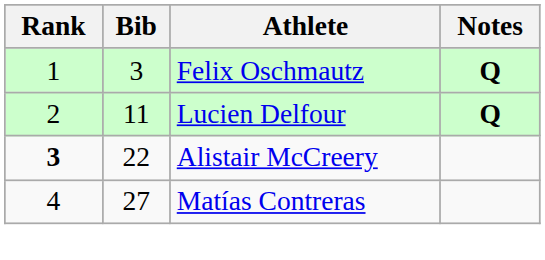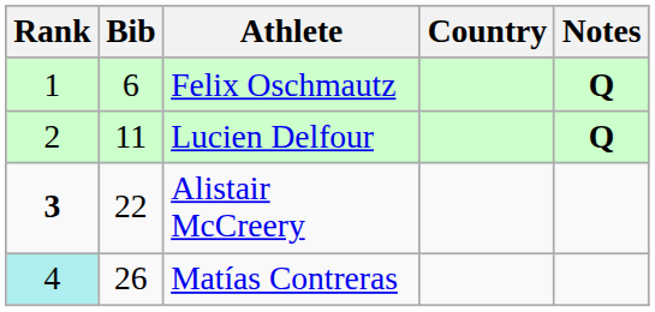 <table class="wikitable" style="text-align:center;width: 50%;">
 <tr>
 <th>Rank</th>
 <th>Bib</th>
 <th>Athlete</th>
+<th>Country</th>
 <th>Notes</th>
 </tr>
 <tr bgcolor=ccffcc>
 <td>1</td>
-<td>3</td>
+<td>6</td>
 <td align=left><a href='#'>Felix Oschmautz</a></td>
+<td align=left></td>
 <td><strong>Q</strong></td>
 </tr>
 <tr bgcolor=ccffcc>
 <td>2</td>
 <td>11</td>
 <td align=left><a href='#'>Lucien Delfour</a></td>
+<td align=left></td>
 <td><strong>Q</strong></td>
 </tr>
 <tr>
 <td><strong>3</strong></td>
 <td>22</td>
 <td align=left><a href='#'>Alistair McCreery</a></td>
+<td align=left></td>
 <td></td>
 </tr>
 <tr>
-<td>4</td>
-<td>27</td>
+<td style="background: paleturquoise;">4</td>
+<td>26</td>
 <td align=left><a href='#'>Matías Contreras</a></td>
+<td align=left></td>
 <td></td>
 </tr>
 </table>
